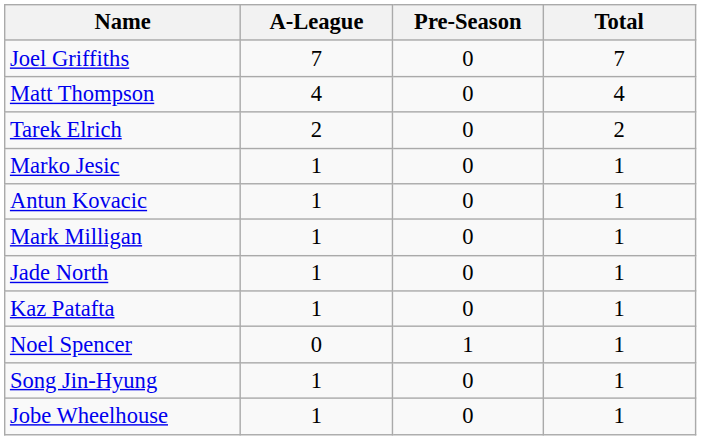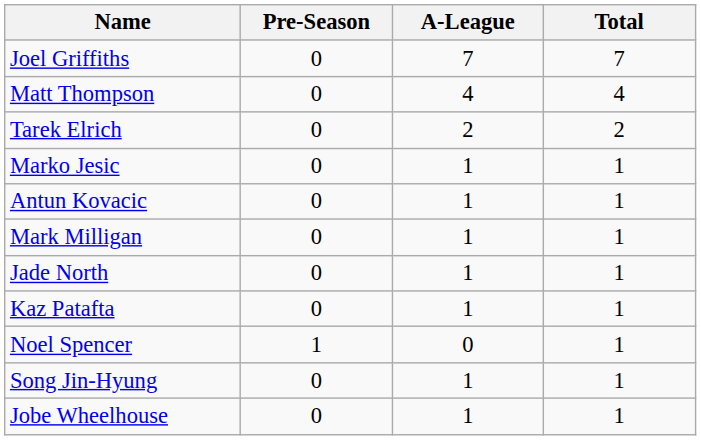 <table class="wikitable sortable" style="text-align: center;">
 <tr>
 <th width=160>Name</th>
+<th width=100>Pre-Season</th>
 <th width=100>A-League</th>
-<th width=100>Pre-Season</th>
 <th width=100>Total</th>
 </tr>
 <tr>
 <td style="text-align:left;"> <a href='#'>Joel Griffiths</a></td>
+<td>0</td>
 <td>7</td>
-<td>0</td>
 <td>7</td>
 </tr>
 <tr>
 <td style="text-align:left;"> <a href='#'>Matt Thompson</a></td>
+<td>0</td>
 <td>4</td>
-<td>0</td>
 <td>4</td>
 </tr>
 <tr>
 <td style="text-align:left;"> <a href='#'>Tarek Elrich</a></td>
+<td>0</td>
 <td>2</td>
-<td>0</td>
 <td>2</td>
 </tr>
 <tr>
 <td style="text-align:left;"> <a href='#'>Marko Jesic</a></td>
+<td>0</td>
+<td>1</td>
+<td>1</td>
+</tr>
+<tr>
+<td style="text-align:left;"> <a href='#'>Antun Kovacic</a></td>
+<td>0</td>
+<td>1</td>
+<td>1</td>
+</tr>
+<tr>
+<td style="text-align:left;"> <a href='#'>Mark Milligan</a></td>
+<td>0</td>
+<td>1</td>
+<td>1</td>
+</tr>
+<tr>
+<td style="text-align:left;"> <a href='#'>Jade North</a></td>
+<td>0</td>
+<td>1</td>
+<td>1</td>
+</tr>
+<tr>
+<td style="text-align:left;"> <a href='#'>Kaz Patafta</a></td>
+<td>0</td>
+<td>1</td>
+<td>1</td>
+</tr>
+<tr>
+<td style="text-align:left;"> <a href='#'>Noel Spencer</a></td>
 <td>1</td>
 <td>0</td>
 <td>1</td>
 </tr>
 <tr>
-<td style="text-align:left;"> <a href='#'>Antun Kovacic</a></td>
-<td>1</td>
-<td>0</td>
-<td>1</td>
-</tr>
-<tr>
-<td style="text-align:left;"> <a href='#'>Mark Milligan</a></td>
-<td>1</td>
-<td>0</td>
-<td>1</td>
-</tr>
-<tr>
-<td style="text-align:left;"> <a href='#'>Jade North</a></td>
-<td>1</td>
-<td>0</td>
-<td>1</td>
-</tr>
-<tr>
-<td style="text-align:left;"> <a href='#'>Kaz Patafta</a></td>
-<td>1</td>
-<td>0</td>
-<td>1</td>
-</tr>
-<tr>
-<td style="text-align:left;"> <a href='#'>Noel Spencer</a></td>
+<td style="text-align:left;"> <a href='#'>Song Jin-Hyung</a></td>
 <td>0</td>
 <td>1</td>
 <td>1</td>
 </tr>
 <tr>
-<td style="text-align:left;"> <a href='#'>Song Jin-Hyung</a></td>
-<td>1</td>
+<td style="text-align:left;"> <a href='#'>Jobe Wheelhouse</a></td>
 <td>0</td>
 <td>1</td>
-</tr>
-<tr>
-<td style="text-align:left;"> <a href='#'>Jobe Wheelhouse</a></td>
-<td>1</td>
-<td>0</td>
 <td>1</td>
 </tr>
 </table>
